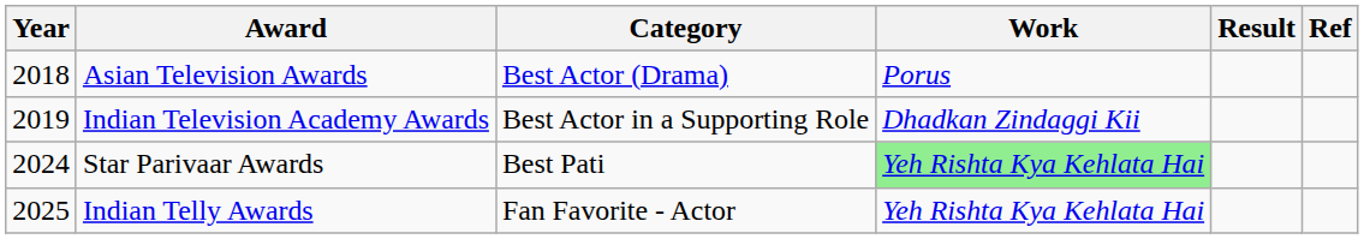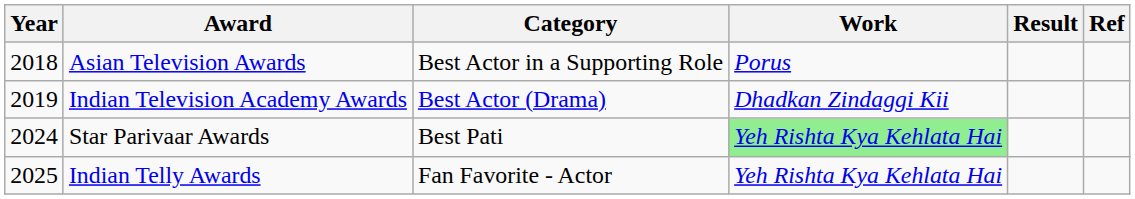 <table class="wikitable">
 <tr>
 <th>Year</th>
 <th>Award</th>
 <th>Category</th>
 <th>Work</th>
 <th>Result</th>
 <th>Ref</th>
 </tr>
 <tr>
 <td>2018</td>
 <td><a href='#'>Asian Television Awards</a></td>
-<td><a href='#'>Best Actor (Drama)</a></td>
+<td>Best Actor in a Supporting Role</td>
 <td><em><a href='#'>Porus</a></em></td>
 <td></td>
 <td></td>
 </tr>
 <tr>
 <td>2019</td>
 <td><a href='#'>Indian Television Academy Awards</a></td>
-<td>Best Actor in a Supporting Role</td>
+<td><a href='#'>Best Actor (Drama)</a></td>
 <td><em><a href='#'>Dhadkan Zindaggi Kii</a></em></td>
 <td></td>
 <td></td>
 </tr>
 <tr>
 <td>2024</td>
 <td>Star Parivaar Awards</td>
 <td>Best Pati</td>
 <td style="background: lightgreen;"><em><a href='#'>Yeh Rishta Kya Kehlata Hai</a></em></td>
 <td></td>
 <td></td>
 </tr>
 <tr>
 <td>2025</td>
 <td><a href='#'>Indian Telly Awards</a></td>
 <td>Fan Favorite - Actor</td>
 <td><em><a href='#'>Yeh Rishta Kya Kehlata Hai</a></em></td>
 <td></td>
 <td></td>
 </tr>
 </table>
